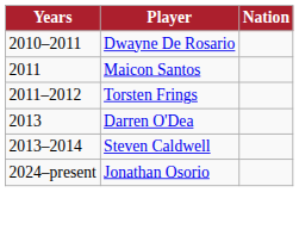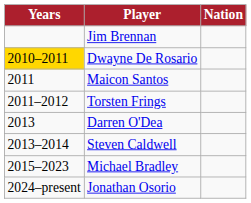 <table class="wikitable">
 <tr>
 <th style="background:#AC1F2D; color:white;" scope="col">Years</th>
 <th style="background:#AC1F2D; color:white;" scope="col">Player</th>
 <th style="background:#AC1F2D; color:white;" scope="col">Nation</th>
 </tr>
 <tr>
-<td>2010–2011</td>
+<td></td>
+<td><a href='#'>Jim Brennan</a></td>
+<td></td>
+</tr>
+<tr>
+<td style="background: gold;">2010–2011</td>
 <td><a href='#'>Dwayne De Rosario</a></td>
 <td></td>
 </tr>
 <tr>
 <td>2011</td>
 <td><a href='#'>Maicon Santos</a></td>
 <td></td>
 </tr>
 <tr>
 <td>2011–2012</td>
 <td><a href='#'>Torsten Frings</a></td>
 <td></td>
 </tr>
 <tr>
 <td>2013</td>
 <td><a href='#'>Darren O'Dea</a></td>
 <td></td>
 </tr>
 <tr>
 <td>2013–2014</td>
 <td><a href='#'>Steven Caldwell</a></td>
 <td></td>
 </tr>
 <tr>
+<td>2015–2023</td>
+<td><a href='#'>Michael Bradley</a></td>
+<td></td>
+</tr>
+<tr>
 <td>2024–present</td>
 <td><a href='#'>Jonathan Osorio</a></td>
 <td></td>
 </tr>
 </table>
